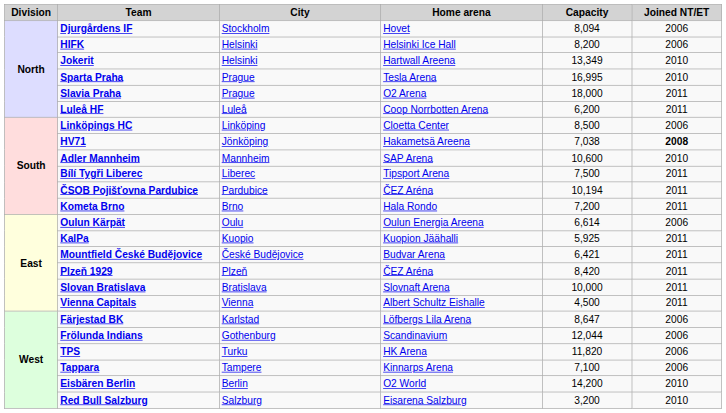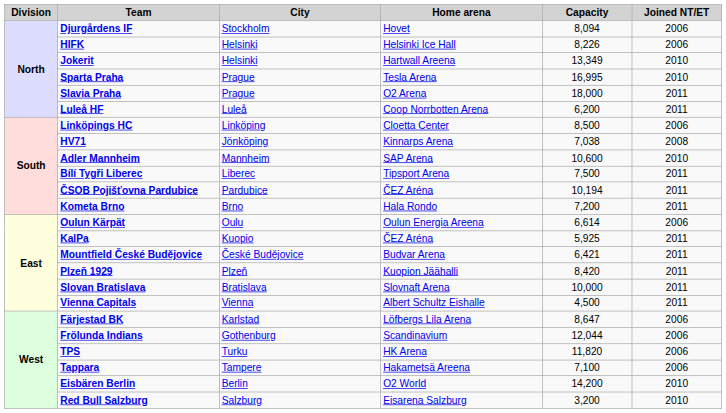 <table class="wikitable" style="font-size:90%; width:80%; text-align:left">
 <tr>
 <th style="background:lightgrey;width:5%">Division</th>
 <th style="background:lightgrey;width:18%">Team</th>
 <th style="background:lightgrey;width:18%">City</th>
 <th style="background:lightgrey;width:18%">Home arena</th>
 <th style="background:lightgrey;width:10%">Capacity</th>
 <th style="background:lightgrey;width:10%">Joined NT/ET</th>
 </tr>
 <tr>
 <th style="background-color:#DDDDFF" rowspan=6>North</th>
 <td><strong><a href='#'>Djurgårdens IF</a></strong></td>
 <td> <a href='#'>Stockholm</a></td>
 <td><a href='#'>Hovet</a></td>
 <td align=center>8,094</td>
 <td align=center>2006</td>
 </tr>
 <tr>
 <td><strong><a href='#'>HIFK</a></strong></td>
 <td> <a href='#'>Helsinki</a></td>
 <td><a href='#'>Helsinki Ice Hall</a></td>
-<td align=center>8,200</td>
+<td align=center>8,226</td>
 <td align=center>2006</td>
 </tr>
 <tr>
 <td><strong><a href='#'>Jokerit</a></strong></td>
 <td> <a href='#'>Helsinki</a></td>
 <td><a href='#'>Hartwall Areena</a></td>
 <td align=center>13,349</td>
 <td align=center>2010</td>
 </tr>
 <tr>
 <td><strong><a href='#'>Sparta Praha</a></strong></td>
 <td> <a href='#'>Prague</a></td>
 <td><a href='#'>Tesla Arena</a></td>
 <td align=center>16,995</td>
 <td align=center>2010</td>
 </tr>
 <tr>
 <td><strong><a href='#'>Slavia Praha</a></strong></td>
 <td> <a href='#'>Prague</a></td>
 <td><a href='#'>O2 Arena</a></td>
 <td align=center>18,000</td>
 <td align=center>2011</td>
 </tr>
 <tr>
 <td><strong><a href='#'>Luleå HF</a></strong></td>
 <td> <a href='#'>Luleå</a></td>
 <td><a href='#'>Coop Norrbotten Arena</a></td>
 <td align=center>6,200</td>
 <td align=center>2011</td>
 </tr>
 <tr>
 <th style="background-color:#FFDDDD" rowspan=6>South</th>
 <td><strong><a href='#'>Linköpings HC</a></strong></td>
 <td> <a href='#'>Linköping</a></td>
 <td><a href='#'>Cloetta Center</a></td>
 <td align=center>8,500</td>
 <td align=center>2006</td>
 </tr>
 <tr>
 <td><strong><a href='#'>HV71</a></strong></td>
 <td> <a href='#'>Jönköping</a></td>
-<td><a href='#'>Hakametsä Areena</a></td>
+<td><a href='#'>Kinnarps Arena</a></td>
 <td align=center>7,038</td>
-<td align=center><strong>2008</strong></td>
+<td align=center>2008</td>
 </tr>
 <tr>
 <td><strong><a href='#'>Adler Mannheim</a></strong></td>
 <td> <a href='#'>Mannheim</a></td>
 <td><a href='#'>SAP Arena</a></td>
 <td align=center>10,600</td>
 <td align=center>2010</td>
 </tr>
 <tr>
 <td><strong><a href='#'>Bílí Tygři Liberec</a></strong></td>
 <td> <a href='#'>Liberec</a></td>
 <td><a href='#'>Tipsport Arena</a></td>
 <td align=center>7,500</td>
 <td align=center>2011</td>
 </tr>
 <tr>
 <td><strong><a href='#'>ČSOB Pojišťovna Pardubice</a></strong></td>
 <td> <a href='#'>Pardubice</a></td>
 <td><a href='#'>ČEZ Aréna</a></td>
 <td align=center>10,194</td>
 <td align=center>2011</td>
 </tr>
 <tr>
 <td><strong><a href='#'>Kometa Brno</a></strong></td>
 <td> <a href='#'>Brno</a></td>
 <td><a href='#'>Hala Rondo</a></td>
 <td align=center>7,200</td>
 <td align=center>2011</td>
 </tr>
 <tr>
 <th style="background-color:#FFFFDD" rowspan=6>East</th>
 <td><strong><a href='#'>Oulun Kärpät</a></strong></td>
 <td> <a href='#'>Oulu</a></td>
 <td><a href='#'>Oulun Energia Areena</a></td>
 <td align=center>6,614</td>
 <td align=center>2006</td>
 </tr>
 <tr>
 <td><strong><a href='#'>KalPa</a></strong></td>
 <td> <a href='#'>Kuopio</a></td>
-<td><a href='#'>Kuopion Jäähalli</a></td>
+<td><a href='#'>ČEZ Aréna</a></td>
 <td align=center>5,925</td>
 <td align=center>2011</td>
 </tr>
 <tr>
 <td><strong><a href='#'>Mountfield České Budějovice</a></strong></td>
 <td> <a href='#'>České Budějovice</a></td>
 <td><a href='#'>Budvar Arena</a></td>
 <td align=center>6,421</td>
 <td align=center>2011</td>
 </tr>
 <tr>
 <td><strong><a href='#'>Plzeň 1929</a></strong></td>
 <td> <a href='#'>Plzeň</a></td>
-<td><a href='#'>ČEZ Aréna</a></td>
+<td><a href='#'>Kuopion Jäähalli</a></td>
 <td align=center>8,420</td>
 <td align=center>2011</td>
 </tr>
 <tr>
 <td><strong><a href='#'>Slovan Bratislava</a></strong></td>
 <td> <a href='#'>Bratislava</a></td>
 <td><a href='#'>Slovnaft Arena</a></td>
 <td align=center>10,000</td>
 <td align=center>2011</td>
 </tr>
 <tr>
 <td><strong><a href='#'>Vienna Capitals</a></strong></td>
 <td> <a href='#'>Vienna</a></td>
 <td><a href='#'>Albert Schultz Eishalle</a></td>
 <td align=center>4,500</td>
 <td align=center>2011</td>
 </tr>
 <tr>
 <th style="background-color:#DDFFDD" rowspan=6>West</th>
 <td><strong><a href='#'>Färjestad BK</a></strong></td>
 <td> <a href='#'>Karlstad</a></td>
 <td><a href='#'>Löfbergs Lila Arena</a></td>
 <td align=center>8,647</td>
 <td align=center>2006</td>
 </tr>
 <tr>
 <td><strong><a href='#'>Frölunda Indians</a></strong></td>
 <td> <a href='#'>Gothenburg</a></td>
 <td><a href='#'>Scandinavium</a></td>
 <td align=center>12,044</td>
 <td align=center>2006</td>
 </tr>
 <tr>
 <td><strong><a href='#'>TPS</a></strong></td>
 <td> <a href='#'>Turku</a></td>
 <td><a href='#'>HK Arena</a></td>
 <td align=center>11,820</td>
 <td align=center>2006</td>
 </tr>
 <tr>
 <td><strong><a href='#'>Tappara</a></strong></td>
 <td> <a href='#'>Tampere</a></td>
-<td><a href='#'>Kinnarps Arena</a></td>
+<td><a href='#'>Hakametsä Areena</a></td>
 <td align=center>7,100</td>
 <td align=center>2006</td>
 </tr>
 <tr>
 <td><strong><a href='#'>Eisbären Berlin</a></strong></td>
 <td> <a href='#'>Berlin</a></td>
 <td><a href='#'>O2 World</a></td>
 <td align=center>14,200</td>
 <td align=center>2010</td>
 </tr>
 <tr>
 <td><strong><a href='#'>Red Bull Salzburg</a></strong></td>
 <td> <a href='#'>Salzburg</a></td>
 <td><a href='#'>Eisarena Salzburg</a></td>
 <td align=center>3,200</td>
 <td align=center>2010</td>
 </tr>
 </table>
